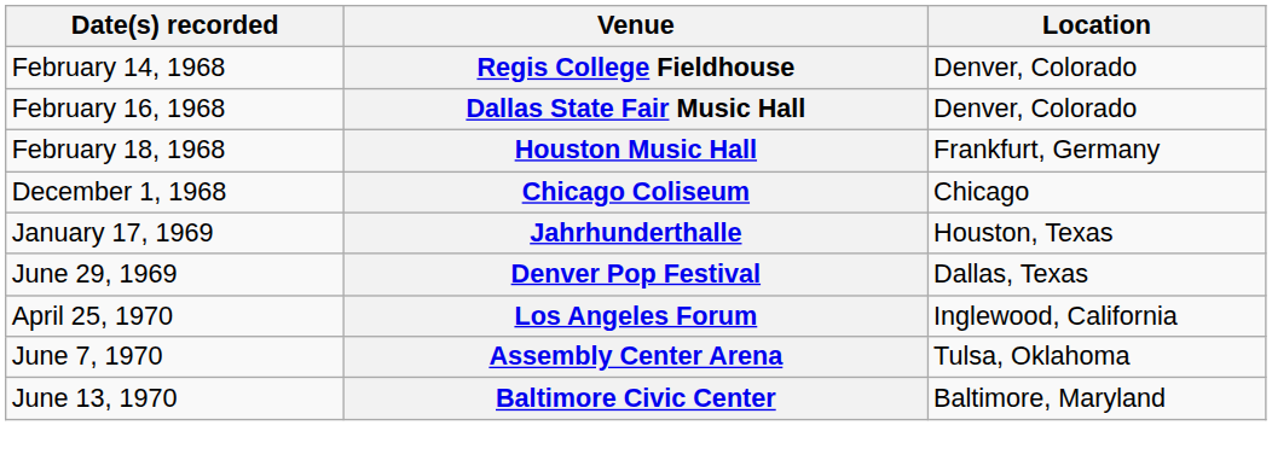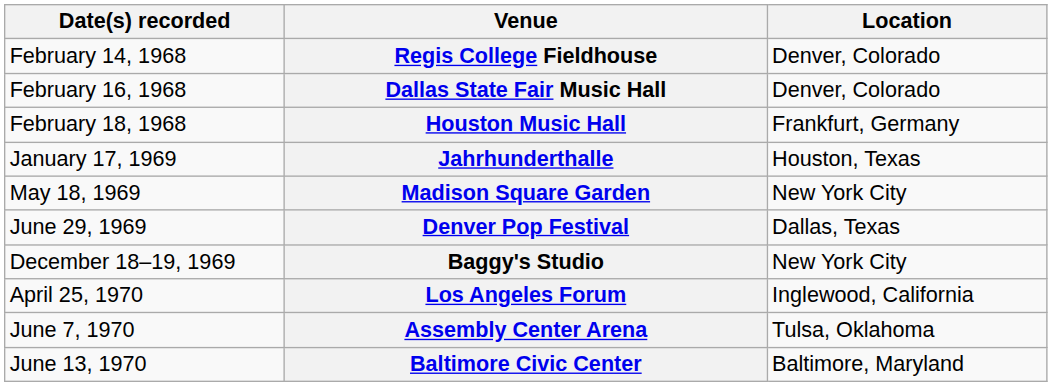 <table class="wikitable plainrowheaders">
 <tr>
 <th scope="col" style="width:200px;">Date(s) recorded</th>
 <th scope="col" style="width:350px;">Venue</th>
 <th scope="col" style="width:200px;">Location</th>
 </tr>
 <tr>
 <td>February 14, 1968</td>
 <th scope="row"><a href='#'>Regis College</a> Fieldhouse</th>
 <td>Denver, Colorado</td>
 </tr>
 <tr>
 <td>February 16, 1968</td>
 <th scope="row"><a href='#'>Dallas State Fair</a> Music Hall</th>
 <td>Denver, Colorado</td>
 </tr>
 <tr>
 <td>February 18, 1968</td>
 <th scope="row"><a href='#'>Houston Music Hall</a></th>
 <td>Frankfurt, Germany</td>
 </tr>
 <tr>
-<td>December 1, 1968</td>
-<th scope="row"><a href='#'>Chicago Coliseum</a></th>
-<td>Chicago</td>
-</tr>
-<tr>
 <td>January 17, 1969</td>
 <th scope="row"><a href='#'>Jahrhunderthalle</a></th>
 <td>Houston, Texas</td>
 </tr>
 <tr>
+<td>May 18, 1969</td>
+<th scope="row"><a href='#'>Madison Square Garden</a></th>
+<td>New York City</td>
+</tr>
+<tr>
 <td>June 29, 1969</td>
 <th scope="row"><a href='#'>Denver Pop Festival</a></th>
 <td>Dallas, Texas</td>
+</tr>
+<tr>
+<td>December 18–19, 1969</td>
+<th scope="row">Baggy's Studio</th>
+<td>New York City</td>
 </tr>
 <tr>
 <td>April 25, 1970</td>
 <th scope="row"><a href='#'>Los Angeles Forum</a></th>
 <td>Inglewood, California</td>
 </tr>
 <tr>
 <td>June 7, 1970</td>
 <th scope="row"><a href='#'>Assembly Center Arena</a></th>
 <td>Tulsa, Oklahoma</td>
 </tr>
 <tr>
 <td>June 13, 1970</td>
 <th scope="row"><a href='#'>Baltimore Civic Center</a></th>
 <td>Baltimore, Maryland</td>
 </tr>
 </table>
